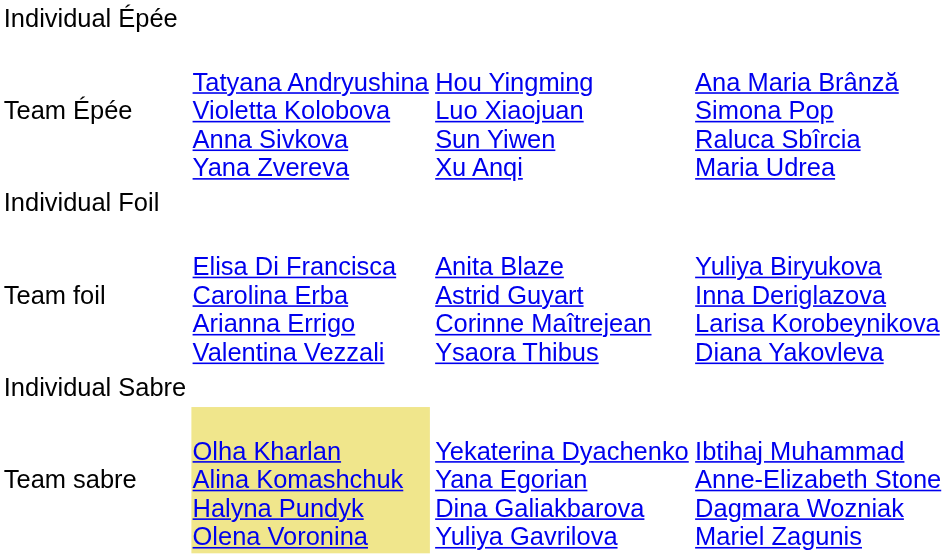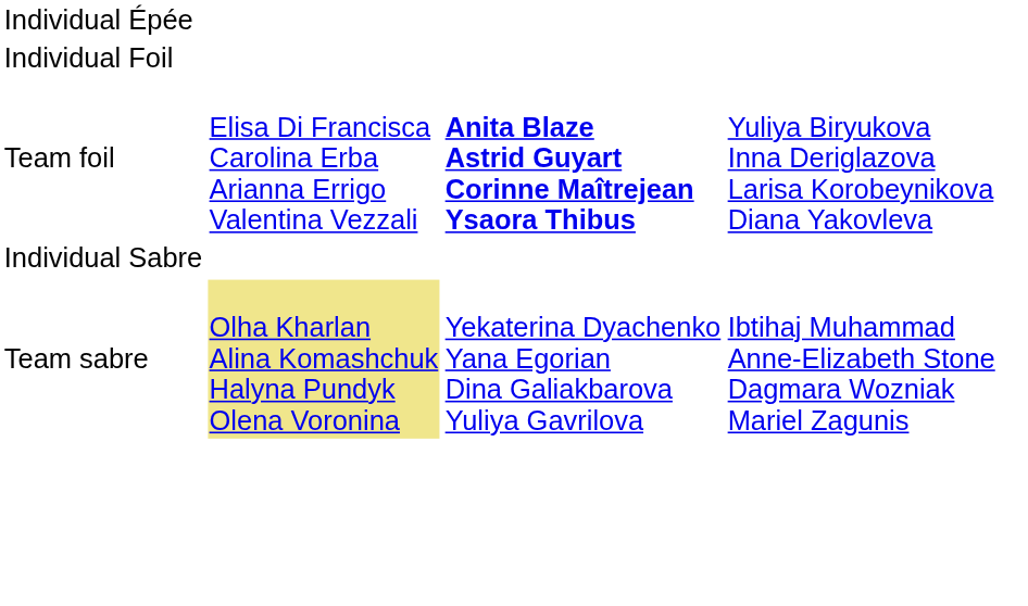 <table>
 <tr>
 <td>Individual Épée <br></td>
 <td></td>
 <td></td>
 <td><br></td>
-</tr>
-<tr>
-<td>Team Épée <br></td>
-<td><br><a href='#'>Tatyana Andryushina</a><br><a href='#'>Violetta Kolobova</a><br><a href='#'>Anna Sivkova</a><br><a href='#'>Yana Zvereva</a></td>
-<td><br><a href='#'>Hou Yingming</a><br><a href='#'>Luo Xiaojuan</a><br><a href='#'>Sun Yiwen</a><br><a href='#'>Xu Anqi</a></td>
-<td><br><a href='#'>Ana Maria Brânză</a><br><a href='#'>Simona Pop</a><br><a href='#'>Raluca Sbîrcia</a><br><a href='#'>Maria Udrea</a></td>
 </tr>
 <tr>
 <td>Individual Foil <br></td>
 <td></td>
 <td></td>
 <td><br></td>
 </tr>
 <tr>
 <td>Team foil<br></td>
 <td><br><a href='#'>Elisa Di Francisca</a><br><a href='#'>Carolina Erba</a><br><a href='#'>Arianna Errigo</a><br><a href='#'>Valentina Vezzali</a></td>
-<td><br><a href='#'>Anita Blaze</a><br><a href='#'>Astrid Guyart</a><br><a href='#'>Corinne Maîtrejean</a><br><a href='#'>Ysaora Thibus</a></td>
+<td><strong><br><a href='#'>Anita Blaze</a><br><a href='#'>Astrid Guyart</a><br><a href='#'>Corinne Maîtrejean</a><br><a href='#'>Ysaora Thibus</a></strong></td>
 <td><br><a href='#'>Yuliya Biryukova</a><br><a href='#'>Inna Deriglazova</a><br><a href='#'>Larisa Korobeynikova</a><br><a href='#'>Diana Yakovleva</a></td>
 </tr>
 <tr>
 <td>Individual Sabre <br></td>
 <td></td>
 <td></td>
 <td><br></td>
 </tr>
 <tr>
 <td>Team sabre <br></td>
 <td style="background: khaki;"><br><a href='#'>Olha Kharlan</a><br><a href='#'>Alina Komashchuk</a><br><a href='#'>Halyna Pundyk</a><br><a href='#'>Olena Voronina</a></td>
 <td><br><a href='#'>Yekaterina Dyachenko</a><br><a href='#'>Yana Egorian</a><br><a href='#'>Dina Galiakbarova</a><br><a href='#'>Yuliya Gavrilova</a></td>
 <td><br><a href='#'>Ibtihaj Muhammad</a><br><a href='#'>Anne-Elizabeth Stone</a><br><a href='#'>Dagmara Wozniak</a><br><a href='#'>Mariel Zagunis</a></td>
 </tr>
 </table>
